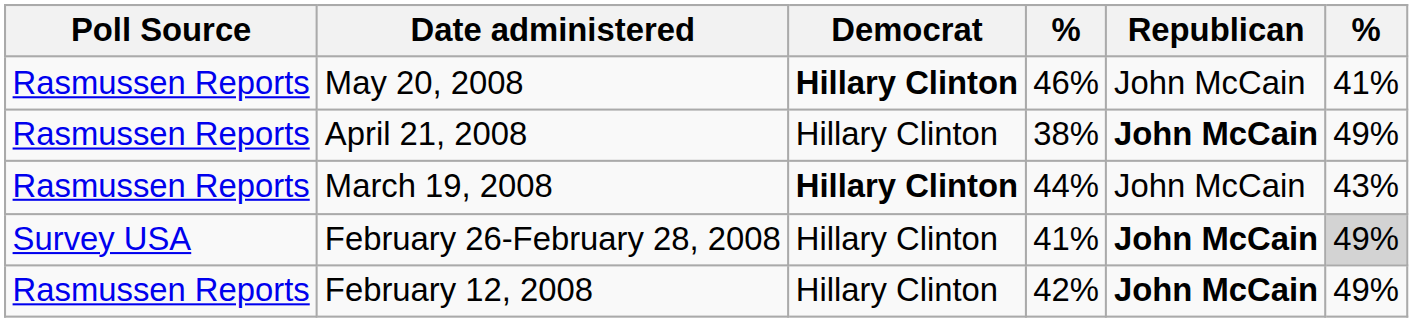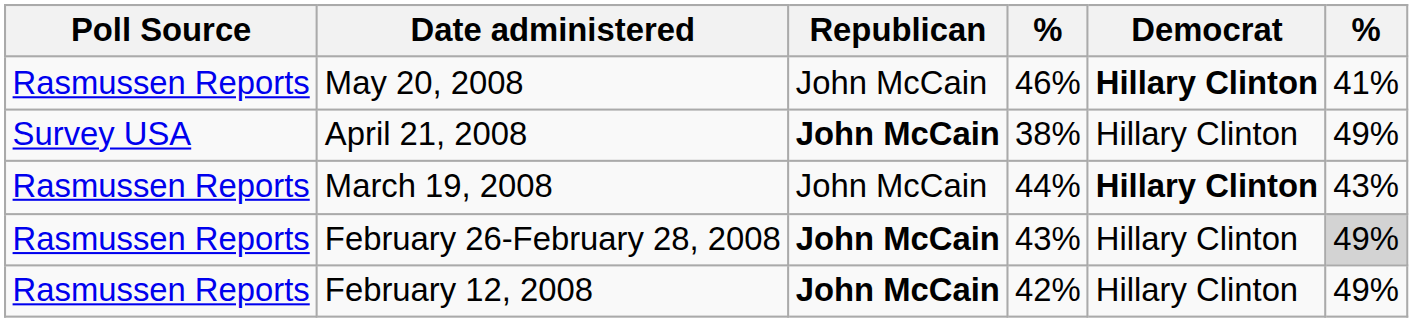 <table class="wikitable">
 <tr valign=bottom>
 <th>Poll Source</th>
 <th>Date administered</th>
+<th>Republican</th>
+<th>%</th>
 <th>Democrat</th>
-<th>%</th>
-<th>Republican</th>
 <th>%</th>
 </tr>
 <tr>
 <td><a href='#'>Rasmussen Reports</a></td>
 <td>May 20, 2008</td>
+<td>John McCain</td>
+<td>46%</td>
 <td><strong>Hillary Clinton</strong></td>
-<td>46%</td>
-<td>John McCain</td>
 <td>41%</td>
 </tr>
 <tr>
-<td><a href='#'>Rasmussen Reports</a></td>
+<td><a href='#'>Survey USA</a></td>
 <td>April 21, 2008</td>
+<td><strong>John McCain</strong></td>
+<td>38%</td>
 <td>Hillary Clinton</td>
-<td>38%</td>
-<td><strong>John McCain</strong></td>
 <td>49%</td>
 </tr>
 <tr>
 <td><a href='#'>Rasmussen Reports</a></td>
 <td>March 19, 2008</td>
+<td>John McCain</td>
+<td>44%</td>
 <td><strong>Hillary Clinton</strong></td>
-<td>44%</td>
-<td>John McCain</td>
 <td>43%</td>
 </tr>
 <tr>
-<td><a href='#'>Survey USA</a></td>
+<td><a href='#'>Rasmussen Reports</a></td>
 <td>February 26-February 28, 2008</td>
+<td><strong>John McCain</strong></td>
+<td>43%</td>
 <td>Hillary Clinton</td>
-<td>41%</td>
-<td><strong>John McCain</strong></td>
 <td style="background: lightgrey;">49%</td>
 </tr>
 <tr>
 <td><a href='#'>Rasmussen Reports</a></td>
 <td>February 12, 2008</td>
+<td><strong>John McCain</strong></td>
+<td>42%</td>
 <td>Hillary Clinton</td>
-<td>42%</td>
-<td><strong>John McCain</strong></td>
 <td>49%</td>
 </tr>
 </table>
